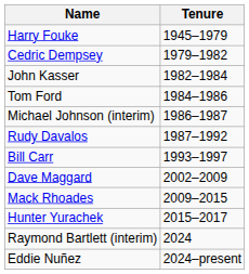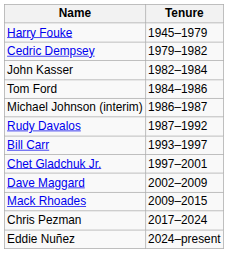 <table class="wikitable">
 <tr>
 <th>Name</th>
 <th>Tenure</th>
 </tr>
 <tr>
 <td><a href='#'>Harry Fouke</a></td>
 <td>1945–1979</td>
 </tr>
 <tr>
 <td><a href='#'>Cedric Dempsey</a></td>
 <td>1979–1982</td>
 </tr>
 <tr>
 <td>John Kasser</td>
 <td>1982–1984</td>
 </tr>
 <tr>
 <td>Tom Ford</td>
 <td>1984–1986</td>
 </tr>
 <tr>
 <td>Michael Johnson (interim)</td>
 <td>1986–1987</td>
 </tr>
 <tr>
 <td><a href='#'>Rudy Davalos</a></td>
 <td>1987–1992</td>
 </tr>
 <tr>
 <td><a href='#'>Bill Carr</a></td>
 <td>1993–1997</td>
 </tr>
 <tr>
+<td><a href='#'>Chet Gladchuk Jr.</a></td>
+<td>1997–2001</td>
+</tr>
+<tr>
 <td><a href='#'>Dave Maggard</a></td>
 <td>2002–2009</td>
 </tr>
 <tr>
 <td><a href='#'>Mack Rhoades</a></td>
 <td>2009–2015</td>
 </tr>
 <tr>
-<td><a href='#'>Hunter Yurachek</a></td>
-<td>2015–2017</td>
-</tr>
-<tr>
-<td>Raymond Bartlett (interim)</td>
-<td>2024</td>
+<td>Chris Pezman</td>
+<td>2017–2024</td>
 </tr>
 <tr>
 <td>Eddie Nuñez</td>
 <td>2024–present</td>
 </tr>
 </table>
